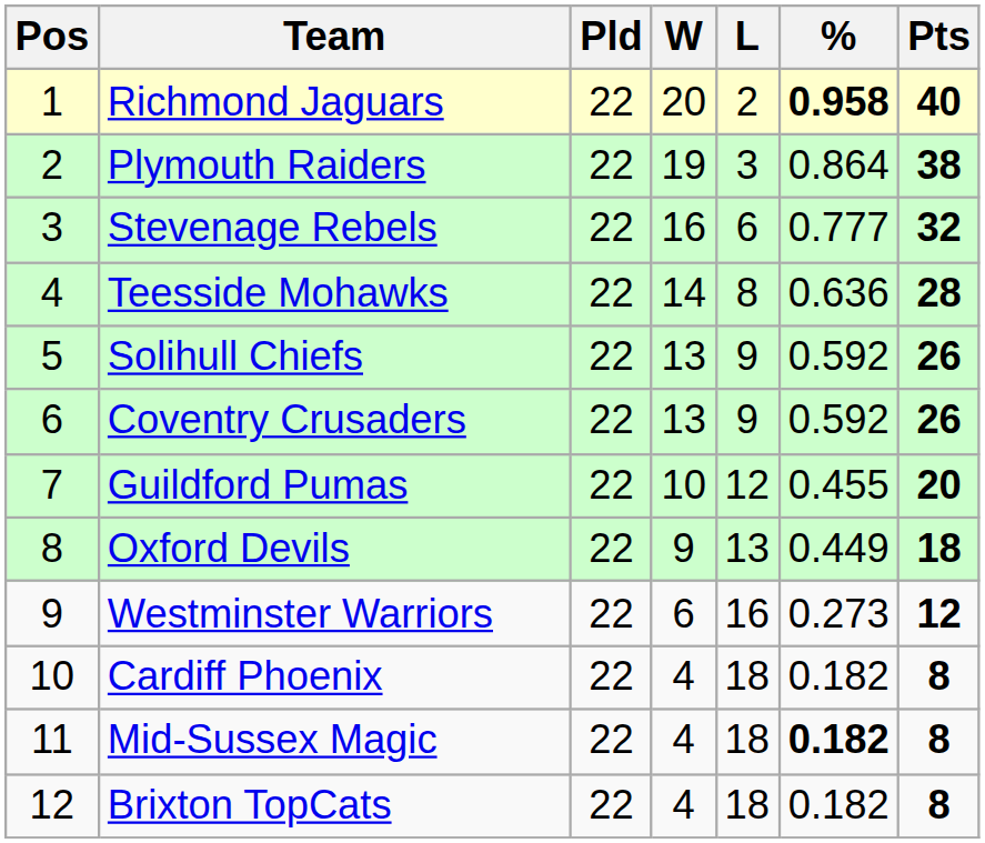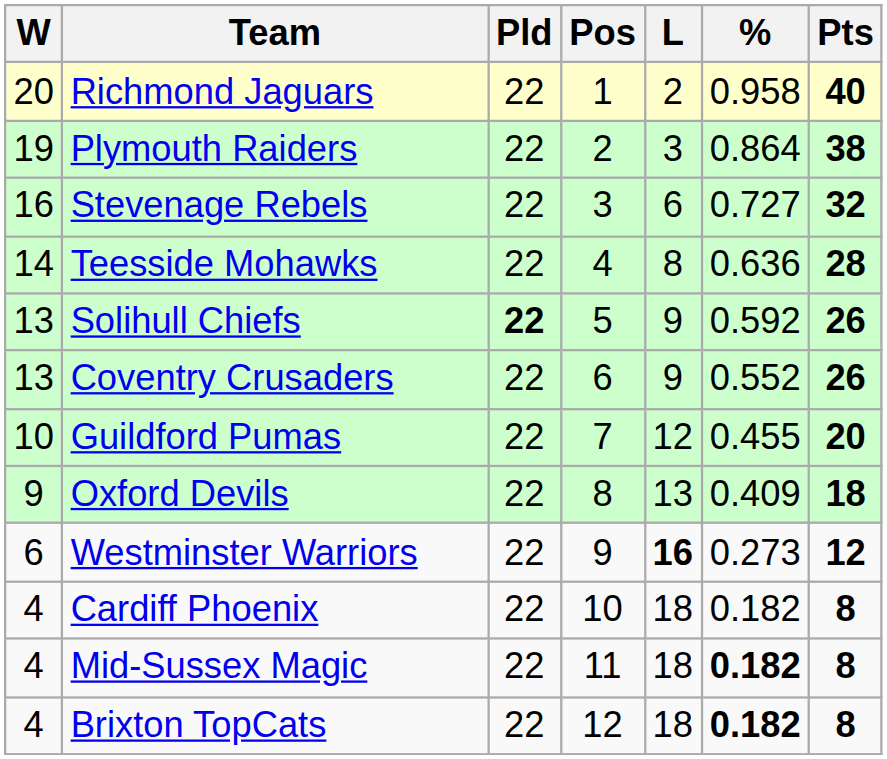 <table class="wikitable" style="text-align: center;">
 <tr>
-<th>Pos</th>
+<th>W</th>
 <th scope="col" style="width: 180px;">Team</th>
 <th>Pld</th>
-<th>W</th>
+<th>Pos</th>
 <th>L</th>
 <th>%</th>
 <th>Pts</th>
 </tr>
 <tr style="background: #ffffcc;">
-<td>1</td>
+<td>20</td>
 <td style="text-align:left;"><a href='#'>Richmond Jaguars</a></td>
 <td>22</td>
-<td>20</td>
+<td>1</td>
 <td>2</td>
-<td><strong>0.958</strong></td>
+<td>0.958</td>
 <td><strong>40</strong></td>
 </tr>
 <tr style="background: #ccffcc;">
-<td>2</td>
+<td>19</td>
 <td style="text-align:left;"><a href='#'>Plymouth Raiders</a></td>
 <td>22</td>
-<td>19</td>
+<td>2</td>
 <td>3</td>
 <td>0.864</td>
 <td><strong>38</strong></td>
 </tr>
 <tr style="background: #ccffcc;">
-<td>3</td>
+<td>16</td>
 <td style="text-align:left;"><a href='#'>Stevenage Rebels</a></td>
 <td>22</td>
-<td>16</td>
+<td>3</td>
 <td>6</td>
-<td>0.777</td>
+<td>0.727</td>
 <td><strong>32</strong></td>
 </tr>
 <tr style="background: #ccffcc;">
-<td>4</td>
+<td>14</td>
 <td style="text-align:left;"><a href='#'>Teesside Mohawks</a></td>
 <td>22</td>
-<td>14</td>
+<td>4</td>
 <td>8</td>
 <td>0.636</td>
 <td><strong>28</strong></td>
 </tr>
 <tr style="background: #ccffcc;">
+<td>13</td>
+<td style="text-align:left;"><a href='#'>Solihull Chiefs</a></td>
+<td><strong>22</strong></td>
 <td>5</td>
-<td style="text-align:left;"><a href='#'>Solihull Chiefs</a></td>
-<td>22</td>
-<td>13</td>
 <td>9</td>
 <td>0.592</td>
 <td><strong>26</strong></td>
 </tr>
 <tr style="background: #ccffcc;">
-<td>6</td>
+<td>13</td>
 <td style="text-align:left;"><a href='#'>Coventry Crusaders</a></td>
 <td>22</td>
-<td>13</td>
+<td>6</td>
 <td>9</td>
-<td>0.592</td>
+<td>0.552</td>
 <td><strong>26</strong></td>
 </tr>
 <tr style="background: #ccffcc;">
-<td>7</td>
+<td>10</td>
 <td style="text-align:left;"><a href='#'>Guildford Pumas</a></td>
 <td>22</td>
-<td>10</td>
+<td>7</td>
 <td>12</td>
 <td>0.455</td>
 <td><strong>20</strong></td>
 </tr>
 <tr style="background: #ccffcc;">
-<td>8</td>
+<td>9</td>
 <td style="text-align:left;"><a href='#'>Oxford Devils</a></td>
 <td>22</td>
-<td>9</td>
+<td>8</td>
 <td>13</td>
-<td>0.449</td>
+<td>0.409</td>
 <td><strong>18</strong></td>
 </tr>
 <tr style="background: ;">
-<td>9</td>
+<td>6</td>
 <td style="text-align:left;"><a href='#'>Westminster Warriors</a></td>
 <td>22</td>
-<td>6</td>
-<td>16</td>
+<td>9</td>
+<td><strong>16</strong></td>
 <td>0.273</td>
 <td><strong>12</strong></td>
 </tr>
 <tr style="background: ;">
-<td>10</td>
+<td>4</td>
 <td style="text-align:left;"><a href='#'>Cardiff Phoenix</a></td>
 <td>22</td>
-<td>4</td>
+<td>10</td>
 <td>18</td>
 <td>0.182</td>
 <td><strong>8</strong></td>
 </tr>
 <tr style="background: ;">
-<td>11</td>
+<td>4</td>
 <td style="text-align:left;"><a href='#'>Mid-Sussex Magic</a></td>
 <td>22</td>
-<td>4</td>
+<td>11</td>
 <td>18</td>
 <td><strong>0.182</strong></td>
 <td><strong>8</strong></td>
 </tr>
 <tr style="background: ;">
-<td>12</td>
+<td>4</td>
 <td style="text-align:left;"><a href='#'>Brixton TopCats</a></td>
 <td>22</td>
-<td>4</td>
+<td>12</td>
 <td>18</td>
-<td>0.182</td>
+<td><strong>0.182</strong></td>
 <td><strong>8</strong></td>
 </tr>
 </table>
